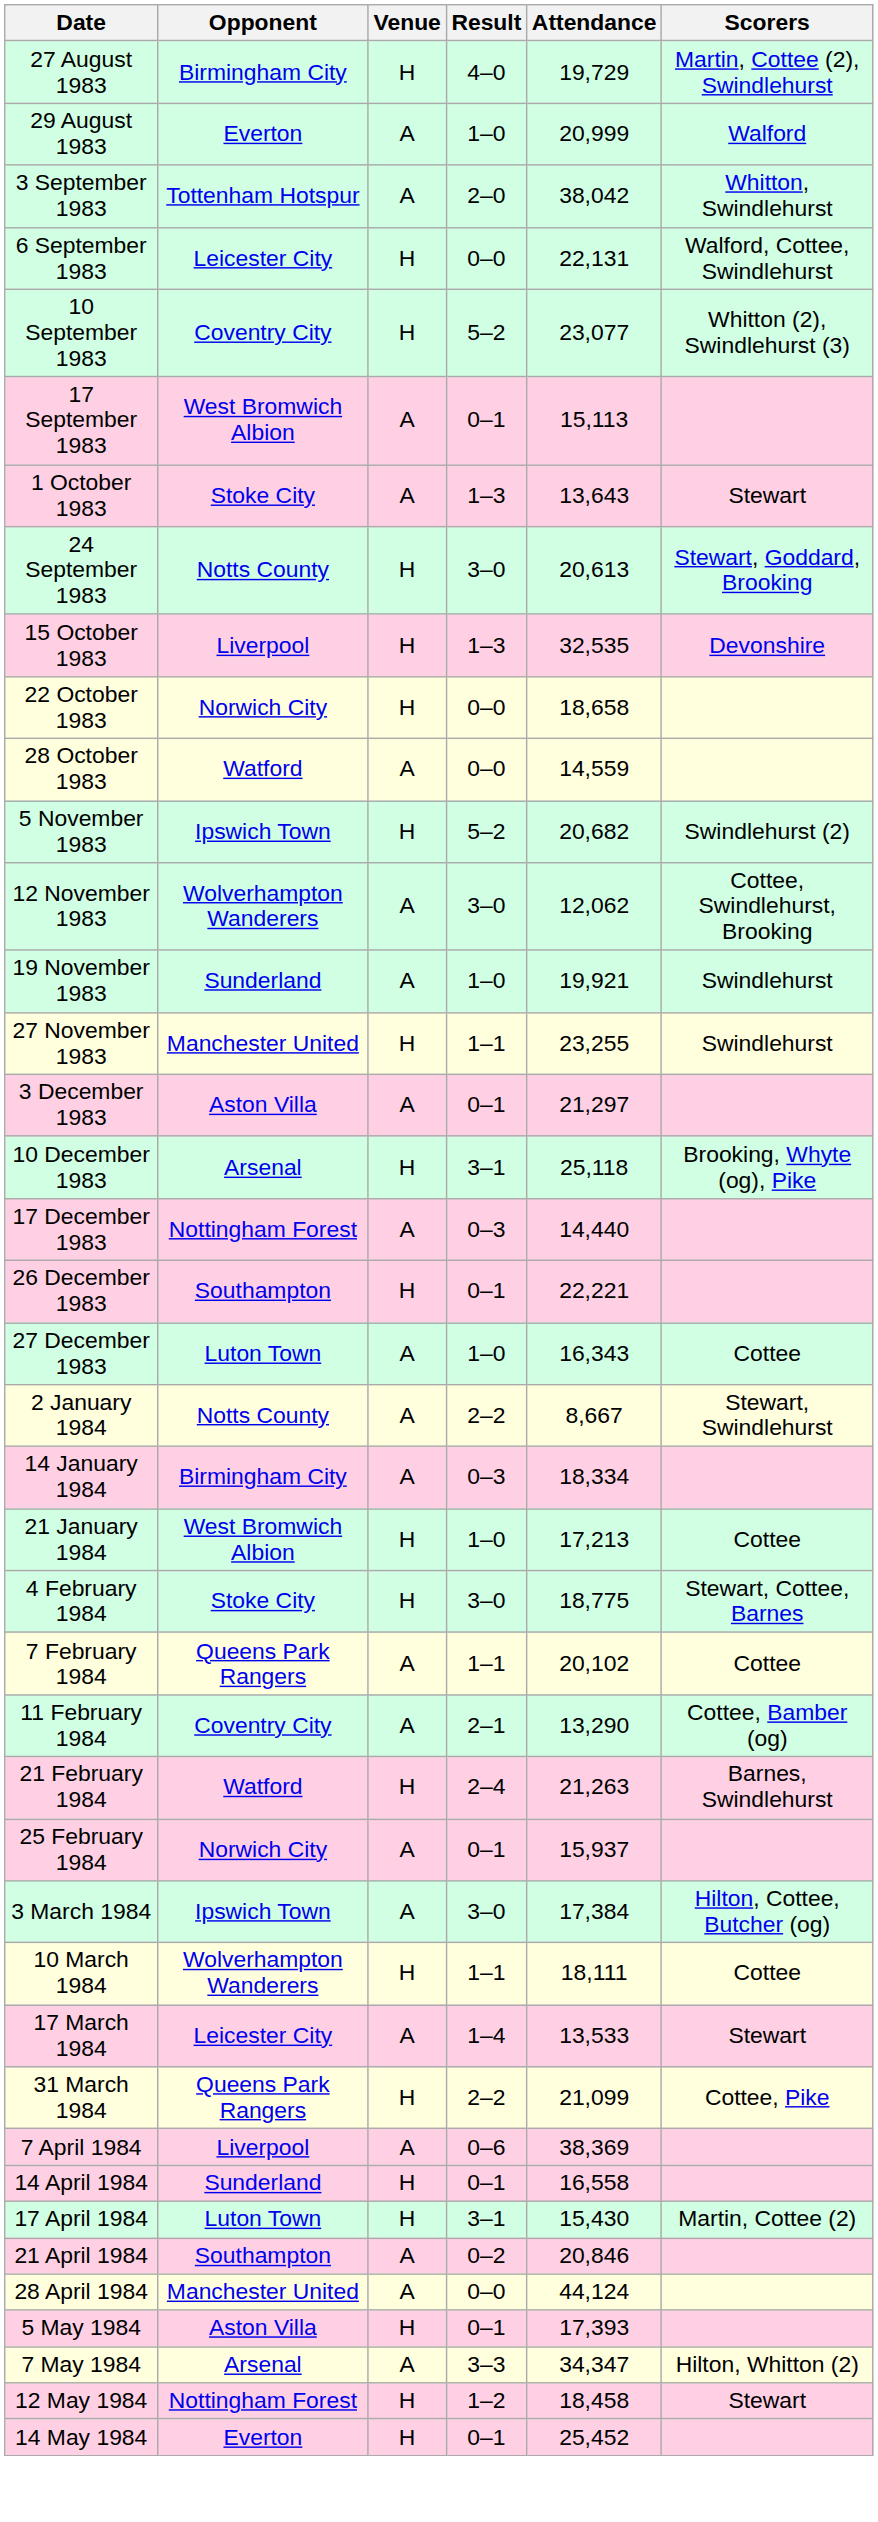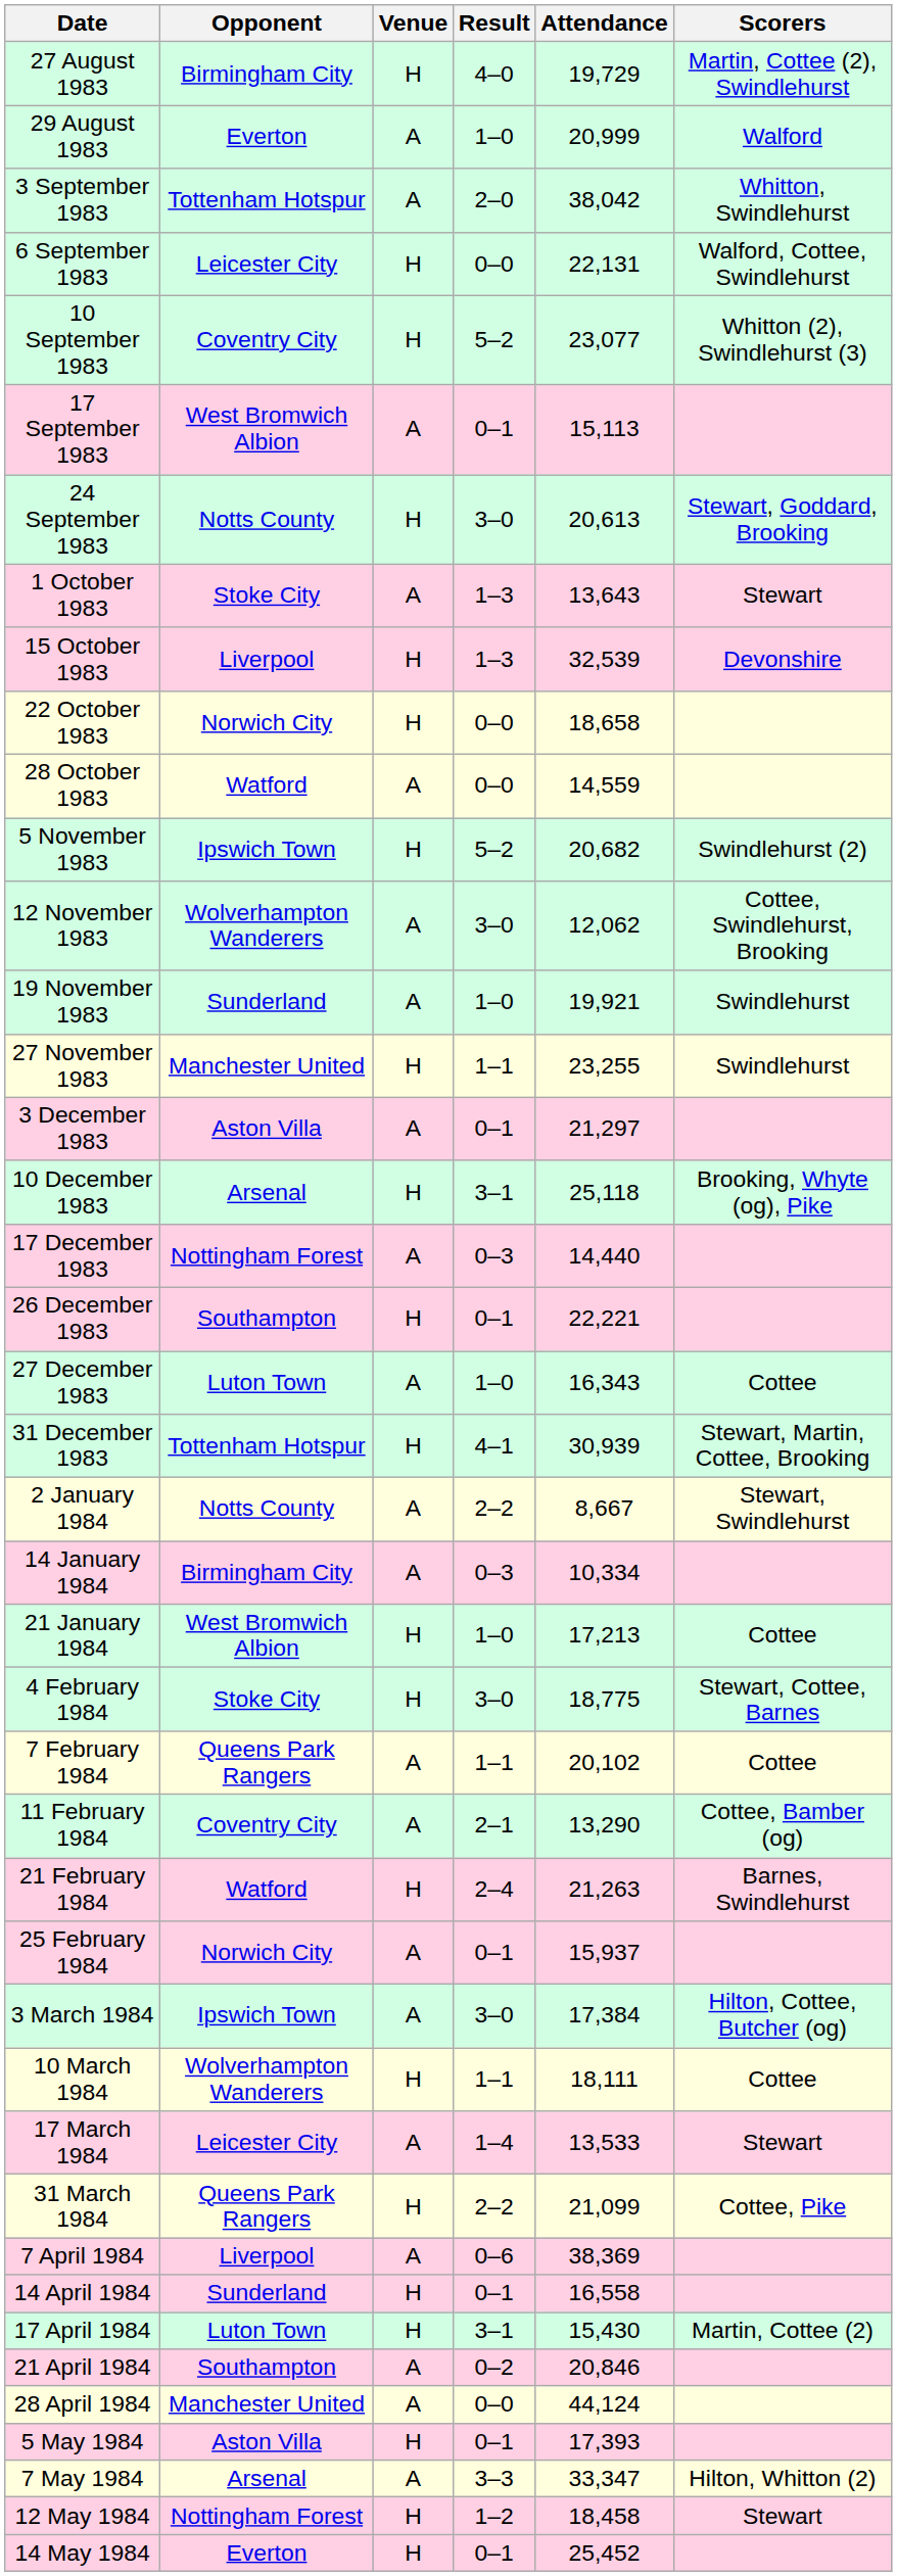 <table class="wikitable sortable" style="font-size:100%; text-align:center">
 <tr>
 <th>Date</th>
 <th>Opponent</th>
 <th>Venue</th>
 <th>Result</th>
 <th>Attendance</th>
 <th>Scorers</th>
 </tr>
 <tr style="background-color: #d0ffe3;">
 <td>27 August 1983</td>
 <td><a href='#'>Birmingham City</a></td>
 <td>H</td>
 <td>4–0</td>
 <td>19,729</td>
 <td><a href='#'>Martin</a>, <a href='#'>Cottee</a> (2), <a href='#'>Swindlehurst</a></td>
 </tr>
 <tr style="background-color: #d0ffe3;">
 <td>29 August 1983</td>
 <td><a href='#'>Everton</a></td>
 <td>A</td>
 <td>1–0</td>
 <td>20,999</td>
 <td><a href='#'>Walford</a></td>
 </tr>
 <tr style="background-color: #d0ffe3;">
 <td>3 September 1983</td>
 <td><a href='#'>Tottenham Hotspur</a></td>
 <td>A</td>
 <td>2–0</td>
 <td>38,042</td>
 <td><a href='#'>Whitton</a>, Swindlehurst</td>
 </tr>
 <tr style="background-color: #d0ffe3;">
 <td>6 September 1983</td>
 <td><a href='#'>Leicester City</a></td>
 <td>H</td>
 <td>0–0</td>
 <td>22,131</td>
 <td>Walford, Cottee, Swindlehurst</td>
 </tr>
 <tr style="background-color: #d0ffe3;">
 <td>10 September 1983</td>
 <td><a href='#'>Coventry City</a></td>
 <td>H</td>
 <td>5–2</td>
 <td>23,077</td>
 <td>Whitton (2), Swindlehurst (3)</td>
 </tr>
 <tr style="background-color: #ffd0e3;">
 <td>17 September 1983</td>
 <td><a href='#'>West Bromwich Albion</a></td>
 <td>A</td>
 <td>0–1</td>
 <td>15,113</td>
 <td></td>
 </tr>
-<tr style="background-color: #ffd0e3;">
-<td>1 October 1983</td>
-<td><a href='#'>Stoke City</a></td>
-<td>A</td>
-<td>1–3</td>
-<td>13,643</td>
-<td>Stewart</td>
-</tr>
 <tr style="background-color: #d0ffe3;">
 <td>24 September 1983</td>
 <td><a href='#'>Notts County</a></td>
 <td>H</td>
 <td>3–0</td>
 <td>20,613</td>
 <td><a href='#'>Stewart</a>, <a href='#'>Goddard</a>, <a href='#'>Brooking</a></td>
 </tr>
 <tr style="background-color: #ffd0e3;">
+<td>1 October 1983</td>
+<td><a href='#'>Stoke City</a></td>
+<td>A</td>
+<td>1–3</td>
+<td>13,643</td>
+<td>Stewart</td>
+</tr>
+<tr style="background-color: #ffd0e3;">
 <td>15 October 1983</td>
 <td><a href='#'>Liverpool</a></td>
 <td>H</td>
 <td>1–3</td>
-<td>32,535</td>
+<td>32,539</td>
 <td><a href='#'>Devonshire</a></td>
 </tr>
 <tr style="background-color: #ffffdd;">
 <td>22 October 1983</td>
 <td><a href='#'>Norwich City</a></td>
 <td>H</td>
 <td>0–0</td>
 <td>18,658</td>
 <td></td>
 </tr>
 <tr style="background-color: #ffffdd;">
 <td>28 October 1983</td>
 <td><a href='#'>Watford</a></td>
 <td>A</td>
 <td>0–0</td>
 <td>14,559</td>
 <td></td>
 </tr>
 <tr style="background-color: #d0ffe3;">
 <td>5 November 1983</td>
 <td><a href='#'>Ipswich Town</a></td>
 <td>H</td>
 <td>5–2</td>
 <td>20,682</td>
 <td>Swindlehurst (2)</td>
 </tr>
 <tr style="background-color: #d0ffe3;">
 <td>12 November 1983</td>
 <td><a href='#'>Wolverhampton Wanderers</a></td>
 <td>A</td>
 <td>3–0</td>
 <td>12,062</td>
 <td>Cottee, Swindlehurst, Brooking</td>
 </tr>
 <tr style="background-color: #d0ffe3;">
 <td>19 November 1983</td>
 <td><a href='#'>Sunderland</a></td>
 <td>A</td>
 <td>1–0</td>
 <td>19,921</td>
 <td>Swindlehurst</td>
 </tr>
 <tr style="background-color: #ffffdd;">
 <td>27 November 1983</td>
 <td><a href='#'>Manchester United</a></td>
 <td>H</td>
 <td>1–1</td>
 <td>23,255</td>
 <td>Swindlehurst</td>
 </tr>
 <tr style="background-color: #ffd0e3;">
 <td>3 December 1983</td>
 <td><a href='#'>Aston Villa</a></td>
 <td>A</td>
 <td>0–1</td>
 <td>21,297</td>
 <td></td>
 </tr>
 <tr style="background-color: #d0ffe3;">
 <td>10 December 1983</td>
 <td><a href='#'>Arsenal</a></td>
 <td>H</td>
 <td>3–1</td>
 <td>25,118</td>
 <td>Brooking, <a href='#'>Whyte</a> (og), <a href='#'>Pike</a></td>
 </tr>
 <tr style="background-color: #ffd0e3;">
 <td>17 December 1983</td>
 <td><a href='#'>Nottingham Forest</a></td>
 <td>A</td>
 <td>0–3</td>
 <td>14,440</td>
 <td></td>
 </tr>
 <tr style="background-color: #ffd0e3;">
 <td>26 December 1983</td>
 <td><a href='#'>Southampton</a></td>
 <td>H</td>
 <td>0–1</td>
 <td>22,221</td>
 <td></td>
 </tr>
 <tr style="background-color: #d0ffe3;">
 <td>27 December 1983</td>
 <td><a href='#'>Luton Town</a></td>
 <td>A</td>
 <td>1–0</td>
 <td>16,343</td>
 <td>Cottee</td>
 </tr>
+<tr style="background-color: #d0ffe3;">
+<td>31 December 1983</td>
+<td><a href='#'>Tottenham Hotspur</a></td>
+<td>H</td>
+<td>4–1</td>
+<td>30,939</td>
+<td>Stewart, Martin, Cottee, Brooking</td>
+</tr>
 <tr style="background-color: #ffffdd;">
 <td>2 January 1984</td>
 <td><a href='#'>Notts County</a></td>
 <td>A</td>
 <td>2–2</td>
 <td>8,667</td>
 <td>Stewart, Swindlehurst</td>
 </tr>
 <tr style="background-color: #ffd0e3;">
 <td>14 January 1984</td>
 <td><a href='#'>Birmingham City</a></td>
 <td>A</td>
 <td>0–3</td>
-<td>18,334</td>
+<td>10,334</td>
 <td></td>
 </tr>
 <tr style="background-color: #d0ffe3;">
 <td>21 January 1984</td>
 <td><a href='#'>West Bromwich Albion</a></td>
 <td>H</td>
 <td>1–0</td>
 <td>17,213</td>
 <td>Cottee</td>
 </tr>
 <tr style="background-color: #d0ffe3;">
 <td>4 February 1984</td>
 <td><a href='#'>Stoke City</a></td>
 <td>H</td>
 <td>3–0</td>
 <td>18,775</td>
 <td>Stewart, Cottee, <a href='#'>Barnes</a></td>
 </tr>
 <tr style="background-color: #ffffdd;">
 <td>7 February 1984</td>
 <td><a href='#'>Queens Park Rangers</a></td>
 <td>A</td>
 <td>1–1</td>
 <td>20,102</td>
 <td>Cottee</td>
 </tr>
 <tr style="background-color: #d0ffe3;">
 <td>11 February 1984</td>
 <td><a href='#'>Coventry City</a></td>
 <td>A</td>
 <td>2–1</td>
 <td>13,290</td>
 <td>Cottee, <a href='#'>Bamber</a> (og)</td>
 </tr>
 <tr style="background-color: #ffd0e3;">
 <td>21 February 1984</td>
 <td><a href='#'>Watford</a></td>
 <td>H</td>
 <td>2–4</td>
 <td>21,263</td>
 <td>Barnes, Swindlehurst</td>
 </tr>
 <tr style="background-color: #ffd0e3;">
 <td>25 February 1984</td>
 <td><a href='#'>Norwich City</a></td>
 <td>A</td>
 <td>0–1</td>
 <td>15,937</td>
 <td></td>
 </tr>
 <tr style="background-color: #d0ffe3;">
 <td>3 March 1984</td>
 <td><a href='#'>Ipswich Town</a></td>
 <td>A</td>
 <td>3–0</td>
 <td>17,384</td>
 <td><a href='#'>Hilton</a>, Cottee, <a href='#'>Butcher</a> (og)</td>
 </tr>
 <tr style="background-color: #ffffdd;">
 <td>10 March 1984</td>
 <td><a href='#'>Wolverhampton Wanderers</a></td>
 <td>H</td>
 <td>1–1</td>
 <td>18,111</td>
 <td>Cottee</td>
 </tr>
 <tr style="background-color: #ffd0e3;">
 <td>17 March 1984</td>
 <td><a href='#'>Leicester City</a></td>
 <td>A</td>
 <td>1–4</td>
 <td>13,533</td>
 <td>Stewart</td>
 </tr>
 <tr style="background-color: #ffffdd;">
 <td>31 March 1984</td>
 <td><a href='#'>Queens Park Rangers</a></td>
 <td>H</td>
 <td>2–2</td>
 <td>21,099</td>
 <td>Cottee, <a href='#'>Pike</a></td>
 </tr>
 <tr style="background-color: #ffd0e3;">
 <td>7 April 1984</td>
 <td><a href='#'>Liverpool</a></td>
 <td>A</td>
 <td>0–6</td>
 <td>38,369</td>
 <td></td>
 </tr>
 <tr style="background-color: #ffd0e3;">
 <td>14 April 1984</td>
 <td><a href='#'>Sunderland</a></td>
 <td>H</td>
 <td>0–1</td>
 <td>16,558</td>
 <td></td>
 </tr>
 <tr style="background-color: #d0ffe3;">
 <td>17 April 1984</td>
 <td><a href='#'>Luton Town</a></td>
 <td>H</td>
 <td>3–1</td>
 <td>15,430</td>
 <td>Martin, Cottee (2)</td>
 </tr>
 <tr style="background-color: #ffd0e3;">
 <td>21 April 1984</td>
 <td><a href='#'>Southampton</a></td>
 <td>A</td>
 <td>0–2</td>
 <td>20,846</td>
 <td></td>
 </tr>
 <tr style="background-color: #ffffdd;">
 <td>28 April 1984</td>
 <td><a href='#'>Manchester United</a></td>
 <td>A</td>
 <td>0–0</td>
 <td>44,124</td>
 <td></td>
 </tr>
 <tr style="background-color: #ffd0e3;">
 <td>5 May 1984</td>
 <td><a href='#'>Aston Villa</a></td>
 <td>H</td>
 <td>0–1</td>
 <td>17,393</td>
 <td></td>
 </tr>
 <tr style="background-color: #ffffdd;">
 <td>7 May 1984</td>
 <td><a href='#'>Arsenal</a></td>
 <td>A</td>
 <td>3–3</td>
-<td>34,347</td>
+<td>33,347</td>
 <td>Hilton, Whitton (2)</td>
 </tr>
 <tr style="background-color: #ffd0e3;">
 <td>12 May 1984</td>
 <td><a href='#'>Nottingham Forest</a></td>
 <td>H</td>
 <td>1–2</td>
 <td>18,458</td>
 <td>Stewart</td>
 </tr>
 <tr style="background-color: #ffd0e3;">
 <td>14 May 1984</td>
 <td><a href='#'>Everton</a></td>
 <td>H</td>
 <td>0–1</td>
 <td>25,452</td>
 <td></td>
 </tr>
 </table>
